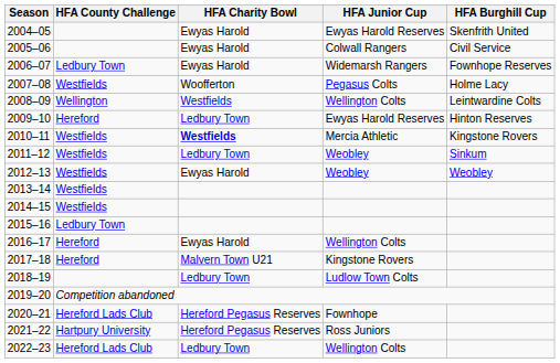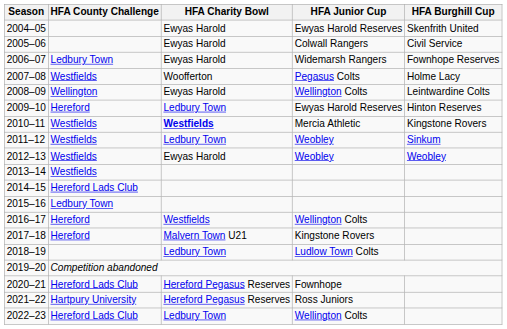 <table class="wikitable" style="textalign-center">
 <tr>
 <th>Season</th>
 <th>HFA County Challenge</th>
 <th>HFA Charity Bowl</th>
 <th>HFA Junior Cup</th>
 <th>HFA Burghill Cup</th>
 </tr>
 <tr>
 <td>2004–05</td>
 <td></td>
 <td>Ewyas Harold</td>
 <td>Ewyas Harold Reserves</td>
 <td>Skenfrith United</td>
 </tr>
 <tr>
 <td>2005–06</td>
 <td></td>
 <td>Ewyas Harold</td>
 <td>Colwall Rangers</td>
 <td>Civil Service</td>
 </tr>
 <tr>
 <td>2006–07</td>
 <td><a href='#'>Ledbury Town</a></td>
 <td>Ewyas Harold</td>
 <td>Widemarsh Rangers</td>
 <td>Fownhope Reserves</td>
 </tr>
 <tr>
 <td>2007–08</td>
 <td><a href='#'>Westfields</a></td>
 <td>Woofferton</td>
 <td><a href='#'>Pegasus</a> Colts</td>
 <td>Holme Lacy</td>
 </tr>
 <tr>
 <td>2008–09</td>
 <td><a href='#'>Wellington</a></td>
-<td><a href='#'>Westfields</a></td>
+<td>Ewyas Harold</td>
 <td><a href='#'>Wellington</a> Colts</td>
 <td>Leintwardine Colts</td>
 </tr>
 <tr>
 <td>2009–10</td>
 <td><a href='#'>Hereford</a></td>
 <td><a href='#'>Ledbury Town</a></td>
 <td>Ewyas Harold Reserves</td>
 <td>Hinton Reserves</td>
 </tr>
 <tr>
 <td>2010–11</td>
 <td><a href='#'>Westfields</a></td>
 <td><strong><a href='#'>Westfields</a></strong></td>
 <td>Mercia Athletic</td>
 <td>Kingstone Rovers</td>
 </tr>
 <tr>
 <td>2011–12</td>
 <td><a href='#'>Westfields</a></td>
 <td><a href='#'>Ledbury Town</a></td>
 <td><a href='#'>Weobley</a></td>
 <td><a href='#'>Sinkum</a></td>
 </tr>
 <tr>
 <td>2012–13</td>
 <td><a href='#'>Westfields</a></td>
 <td>Ewyas Harold</td>
 <td><a href='#'>Weobley</a></td>
 <td><a href='#'>Weobley</a></td>
 </tr>
 <tr>
 <td>2013–14</td>
 <td><a href='#'>Westfields</a></td>
 <td></td>
 <td></td>
 <td></td>
 </tr>
 <tr>
 <td>2014–15</td>
-<td><a href='#'>Westfields</a></td>
+<td><a href='#'>Hereford Lads Club</a></td>
 <td></td>
 <td></td>
 <td></td>
 </tr>
 <tr>
 <td>2015–16</td>
 <td><a href='#'>Ledbury Town</a></td>
 <td></td>
 <td></td>
 <td></td>
 </tr>
 <tr>
 <td>2016–17</td>
 <td><a href='#'>Hereford</a></td>
-<td>Ewyas Harold</td>
+<td><a href='#'>Westfields</a></td>
 <td><a href='#'>Wellington</a> Colts</td>
 <td></td>
 </tr>
 <tr>
 <td>2017–18</td>
 <td><a href='#'>Hereford</a></td>
 <td><a href='#'>Malvern Town</a> U21</td>
 <td>Kingstone Rovers</td>
 <td></td>
 </tr>
 <tr>
 <td>2018–19</td>
 <td></td>
 <td><a href='#'>Ledbury Town</a></td>
 <td><a href='#'>Ludlow Town</a> Colts</td>
 <td></td>
 </tr>
 <tr>
 <td>2019–20</td>
 <td colspan="4"><em>Competition abandoned</em></td>
 </tr>
 <tr>
 <td>2020–21</td>
 <td><a href='#'>Hereford Lads Club</a></td>
 <td><a href='#'>Hereford Pegasus</a> Reserves</td>
 <td>Fownhope</td>
 <td></td>
 </tr>
 <tr>
 <td>2021–22</td>
 <td><a href='#'>Hartpury University</a></td>
 <td><a href='#'>Hereford Pegasus</a> Reserves</td>
 <td>Ross Juniors</td>
 <td></td>
 </tr>
 <tr>
 <td>2022–23</td>
 <td><a href='#'>Hereford Lads Club</a></td>
 <td><a href='#'>Ledbury Town</a></td>
 <td><a href='#'>Wellington</a> Colts</td>
 <td></td>
 </tr>
 </table>
